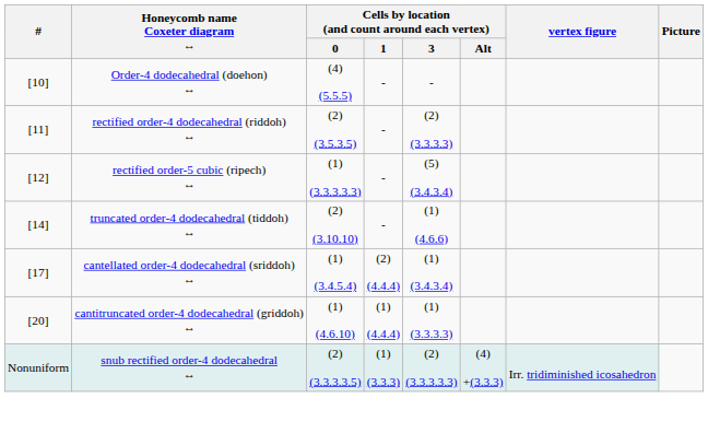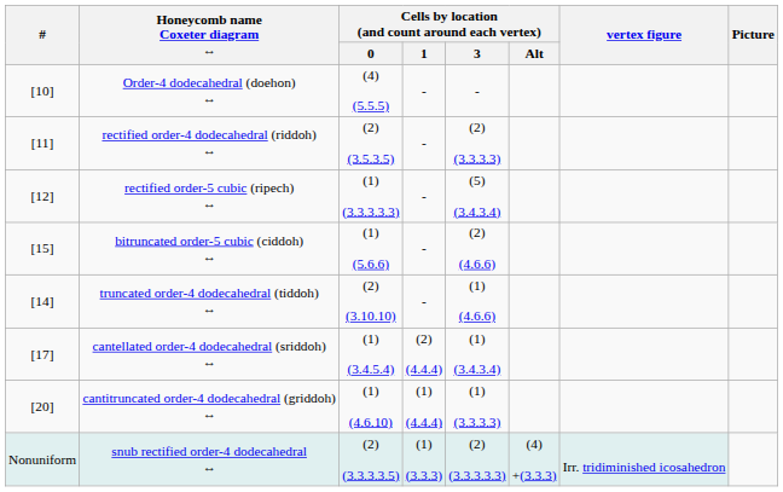 <table class="wikitable">
 <tr>
 <th rowspan=2>#</th>
 <th rowspan=2>Honeycomb name<br><a href='#'>Coxeter diagram</a><br> ↔ </th>
 <th colspan=4>Cells by location<br>(and count around each vertex)</th>
 <th rowspan=2><a href='#'>vertex figure</a></th>
 <th rowspan=2>Picture</th>
 </tr>
 <tr>
 <th>0<br></th>
 <th>1<br></th>
 <th>3<br></th>
 <th>Alt</th>
 </tr>
 <tr align=center>
 <td>[10]</td>
 <td><a href='#'>Order-4 dodecahedral</a> (doehon)<br> ↔ </td>
 <td>(4)<br><br><a href='#'>(5.5.5)</a></td>
 <td>-</td>
 <td>-</td>
 <td></td>
 <td></td>
 <td></td>
 </tr>
 <tr align=center>
 <td>[11]</td>
 <td><a href='#'>rectified order-4 dodecahedral</a> (riddoh)<br> ↔ </td>
 <td>(2)<br><br><a href='#'>(3.5.3.5)</a></td>
 <td>-</td>
 <td>(2)<br><br><a href='#'>(3.3.3.3)</a></td>
 <td></td>
 <td></td>
 <td></td>
 </tr>
 <tr align=center>
 <td>[12]</td>
 <td><a href='#'>rectified order-5 cubic</a> (ripech)<br> ↔ </td>
 <td>(1)<br><br><a href='#'>(3.3.3.3.3)</a></td>
 <td>-</td>
 <td>(5)<br><br><a href='#'>(3.4.3.4)</a></td>
 <td></td>
 <td></td>
 <td></td>
 </tr>
 <tr align=center>
+<td>[15]</td>
+<td><a href='#'>bitruncated order-5 cubic</a> (ciddoh)<br> ↔ </td>
+<td>(1)<br><br><a href='#'>(5.6.6)</a></td>
+<td>-</td>
+<td>(2)<br><br><a href='#'>(4.6.6)</a></td>
+<td></td>
+<td></td>
+<td></td>
+</tr>
+<tr align=center>
 <td>[14]</td>
 <td><a href='#'>truncated order-4 dodecahedral</a> (tiddoh)<br> ↔ </td>
 <td>(2)<br><br><a href='#'>(3.10.10)</a></td>
 <td>-</td>
 <td>(1)<br><br><a href='#'>(4.6.6)</a></td>
 <td></td>
 <td></td>
 <td></td>
 </tr>
 <tr align=center>
 <td>[17]</td>
 <td><a href='#'>cantellated order-4 dodecahedral</a> (sriddoh)<br> ↔ </td>
 <td>(1)<br><br><a href='#'>(3.4.5.4)</a></td>
 <td>(2)<br><br><a href='#'>(4.4.4)</a></td>
 <td>(1)<br><br><a href='#'>(3.4.3.4)</a></td>
 <td></td>
 <td></td>
 <td></td>
 </tr>
 <tr align=center>
 <td>[20]</td>
 <td><a href='#'>cantitruncated order-4 dodecahedral</a> (griddoh)<br> ↔ </td>
 <td>(1)<br><br><a href='#'>(4.6.10)</a></td>
 <td>(1)<br><br><a href='#'>(4.4.4)</a></td>
 <td>(1)<br><br><a href='#'>(3.3.3.3)</a></td>
 <td></td>
 <td></td>
 <td></td>
 </tr>
 <tr align=center BGCOLOR="#e0f0f0">
 <td>Nonuniform</td>
 <td><a href='#'>snub rectified order-4 dodecahedral</a><br> ↔ </td>
 <td>(2)<br><br><a href='#'>(3.3.3.3.5)</a></td>
 <td>(1)<br><br><a href='#'>(3.3.3)</a></td>
 <td>(2)<br><br><a href='#'>(3.3.3.3.3)</a></td>
 <td>(4)<br><br>+<a href='#'>(3.3.3)</a></td>
 <td><br>Irr. <a href='#'>tridiminished icosahedron</a></td>
 </tr>
 </table>
